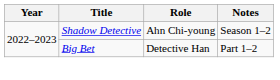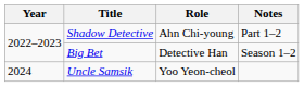 <table class="wikitable sortable">
 <tr>
 <th>Year</th>
 <th>Title</th>
 <th>Role</th>
 <th>Notes</th>
 </tr>
 <tr>
 <td rowspan=2>2022–2023</td>
 <td><em><a href='#'>Shadow Detective</a></em></td>
 <td>Ahn Chi-young</td>
-<td>Season 1–2</td>
+<td>Part 1–2</td>
 </tr>
 <tr>
 <td><a href='#'><em>Big Bet</em></a></td>
 <td>Detective Han</td>
-<td>Part 1–2</td>
+<td>Season 1–2</td>
+</tr>
+<tr>
+<td>2024</td>
+<td><em><a href='#'>Uncle Samsik</a></em></td>
+<td>Yoo Yeon-cheol</td>
+<td></td>
 </tr>
 </table>
